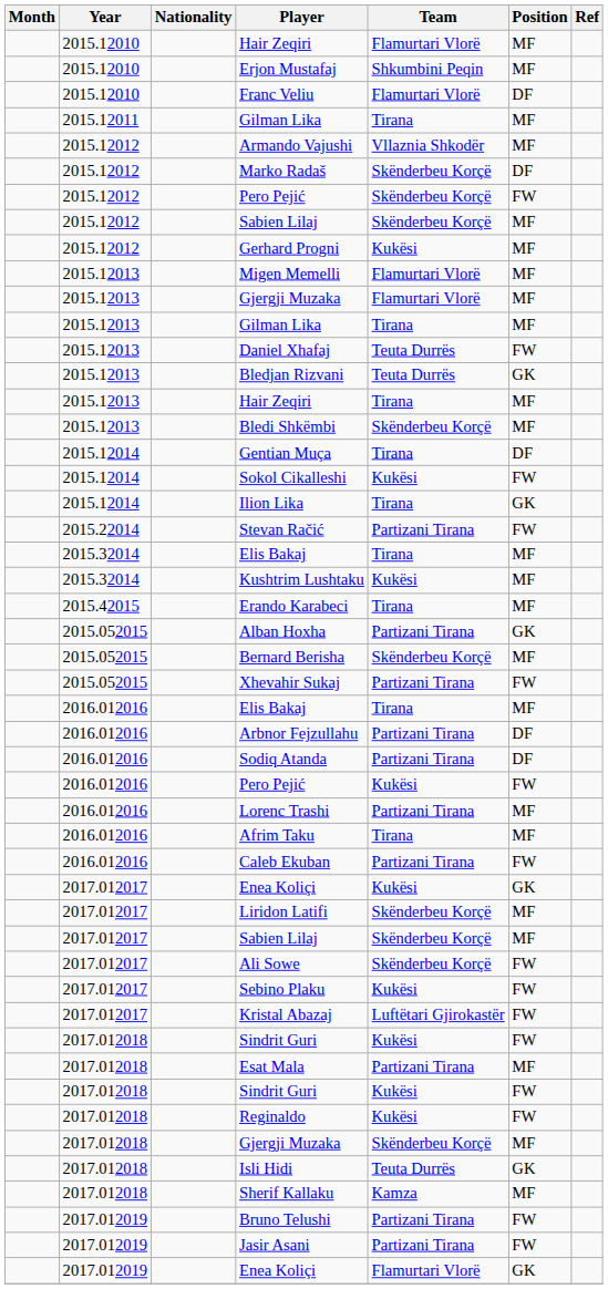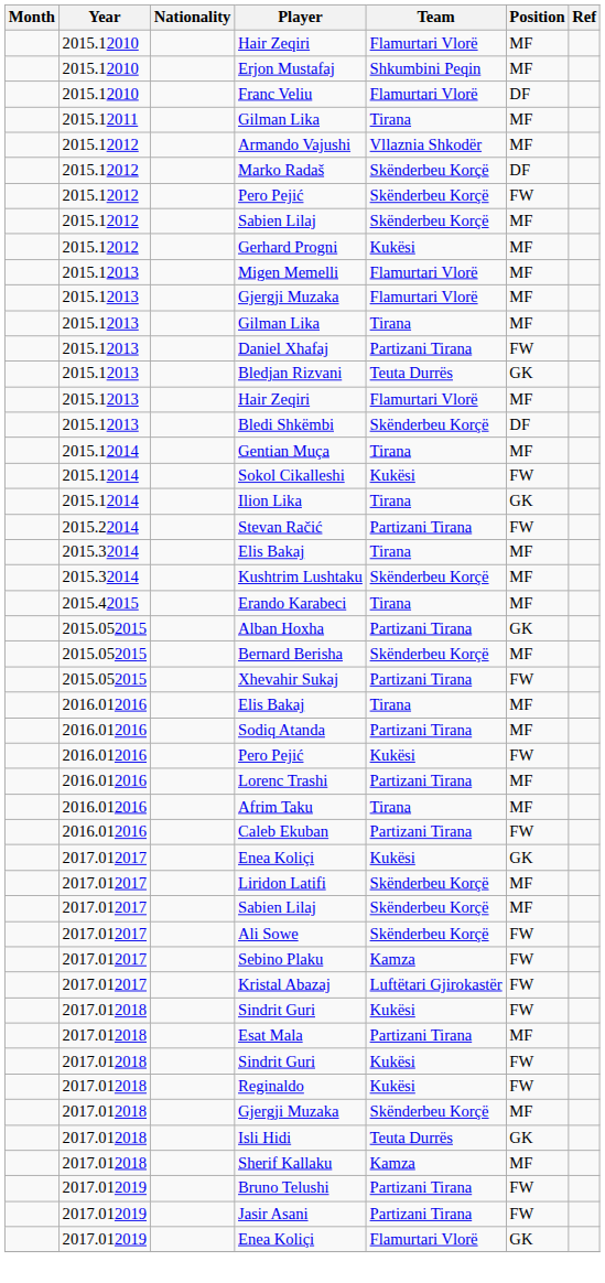 <table class="wikitable sortable">
 <tr>
 <th>Month</th>
 <th>Year</th>
 <th>Nationality</th>
 <th>Player</th>
 <th>Team</th>
 <th>Position</th>
 <th class="unsortable">Ref</th>
 </tr>
 <tr>
 <td></td>
 <td><span>2015.1</span><a href='#'>2010</a></td>
 <td></td>
 <td><a href='#'>Hair Zeqiri</a></td>
 <td><a href='#'>Flamurtari Vlorë</a></td>
 <td>MF</td>
 <td align="center"></td>
 </tr>
 <tr>
 <td></td>
 <td><span>2015.1</span><a href='#'>2010</a></td>
 <td></td>
 <td><a href='#'>Erjon Mustafaj</a></td>
 <td><a href='#'>Shkumbini Peqin</a></td>
 <td>MF</td>
 <td align="center"></td>
 </tr>
 <tr>
 <td></td>
 <td><span>2015.1</span><a href='#'>2010</a></td>
 <td></td>
 <td><a href='#'>Franc Veliu</a></td>
 <td><a href='#'>Flamurtari Vlorë</a></td>
 <td>DF</td>
 <td align="center"></td>
 </tr>
 <tr>
 <td></td>
 <td><span>2015.1</span><a href='#'>2011</a></td>
 <td></td>
 <td><a href='#'>Gilman Lika</a></td>
 <td><a href='#'>Tirana</a></td>
 <td>MF</td>
 <td align="center"></td>
 </tr>
 <tr>
 <td></td>
 <td><span>2015.1</span><a href='#'>2012</a></td>
 <td></td>
 <td><a href='#'>Armando Vajushi</a></td>
 <td><a href='#'>Vllaznia Shkodër</a></td>
 <td>MF</td>
 <td align="center"></td>
 </tr>
 <tr>
 <td></td>
 <td><span>2015.1</span><a href='#'>2012</a></td>
 <td></td>
 <td><a href='#'>Marko Radaš</a></td>
 <td><a href='#'>Skënderbeu Korçë</a></td>
 <td>DF</td>
 <td align="center"></td>
 </tr>
 <tr>
 <td></td>
 <td><span>2015.1</span><a href='#'>2012</a></td>
 <td></td>
 <td><a href='#'>Pero Pejić</a></td>
 <td><a href='#'>Skënderbeu Korçë</a></td>
 <td>FW</td>
 <td align="center"></td>
 </tr>
 <tr>
 <td></td>
 <td><span>2015.1</span><a href='#'>2012</a></td>
 <td></td>
 <td><a href='#'>Sabien Lilaj</a></td>
 <td><a href='#'>Skënderbeu Korçë</a></td>
 <td>MF</td>
 <td align="center"></td>
 </tr>
 <tr>
 <td></td>
 <td><span>2015.1</span><a href='#'>2012</a></td>
 <td></td>
 <td><a href='#'>Gerhard Progni</a></td>
 <td><a href='#'>Kukësi</a></td>
 <td>MF</td>
 <td align="center"></td>
 </tr>
 <tr>
 <td></td>
 <td><span>2015.1</span><a href='#'>2013</a></td>
 <td></td>
 <td><a href='#'>Migen Memelli</a></td>
 <td><a href='#'>Flamurtari Vlorë</a></td>
 <td>MF</td>
 <td align="center"></td>
 </tr>
 <tr>
 <td></td>
 <td><span>2015.1</span><a href='#'>2013</a></td>
 <td></td>
 <td><a href='#'>Gjergji Muzaka</a></td>
 <td><a href='#'>Flamurtari Vlorë</a></td>
 <td>MF</td>
 <td align="center"></td>
 </tr>
 <tr>
 <td></td>
 <td><span>2015.1</span><a href='#'>2013</a></td>
 <td></td>
 <td><a href='#'>Gilman Lika</a></td>
 <td><a href='#'>Tirana</a></td>
 <td>MF</td>
 <td align="center"></td>
 </tr>
 <tr>
 <td></td>
 <td><span>2015.1</span><a href='#'>2013</a></td>
 <td></td>
 <td><a href='#'>Daniel Xhafaj</a></td>
-<td><a href='#'>Teuta Durrës</a></td>
+<td><a href='#'>Partizani Tirana</a></td>
 <td>FW</td>
 <td align="center"></td>
 </tr>
 <tr>
 <td></td>
 <td><span>2015.1</span><a href='#'>2013</a></td>
 <td></td>
 <td><a href='#'>Bledjan Rizvani</a></td>
 <td><a href='#'>Teuta Durrës</a></td>
 <td>GK</td>
 <td align="center"></td>
 </tr>
 <tr>
 <td></td>
 <td><span>2015.1</span><a href='#'>2013</a></td>
 <td></td>
 <td><a href='#'>Hair Zeqiri</a></td>
-<td><a href='#'>Tirana</a></td>
+<td><a href='#'>Flamurtari Vlorë</a></td>
 <td>MF</td>
 <td align="center"></td>
 </tr>
 <tr>
 <td></td>
 <td><span>2015.1</span><a href='#'>2013</a></td>
 <td></td>
 <td><a href='#'>Bledi Shkëmbi</a></td>
 <td><a href='#'>Skënderbeu Korçë</a></td>
-<td>MF</td>
+<td>DF</td>
 <td align="center"></td>
 </tr>
 <tr>
 <td></td>
 <td><span>2015.1</span><a href='#'>2014</a></td>
 <td></td>
 <td><a href='#'>Gentian Muça</a></td>
 <td><a href='#'>Tirana</a></td>
-<td>DF</td>
+<td>MF</td>
 <td align="center"></td>
 </tr>
 <tr>
 <td></td>
 <td><span>2015.1</span><a href='#'>2014</a></td>
 <td></td>
 <td><a href='#'>Sokol Cikalleshi</a></td>
 <td><a href='#'>Kukësi</a></td>
 <td>FW</td>
 <td align="center"></td>
 </tr>
 <tr>
 <td></td>
 <td><span>2015.1</span><a href='#'>2014</a></td>
 <td></td>
 <td><a href='#'>Ilion Lika</a></td>
 <td><a href='#'>Tirana</a></td>
 <td>GK</td>
 <td align="center"></td>
 </tr>
 <tr>
 <td></td>
 <td><span>2015.2</span><a href='#'>2014</a></td>
 <td></td>
 <td><a href='#'>Stevan Račić</a></td>
 <td><a href='#'>Partizani Tirana</a></td>
 <td>FW</td>
 <td align="center"></td>
 </tr>
 <tr>
 <td></td>
 <td><span>2015.3</span><a href='#'>2014</a></td>
 <td></td>
 <td><a href='#'>Elis Bakaj</a></td>
 <td><a href='#'>Tirana</a></td>
 <td>MF</td>
 <td align="center"></td>
 </tr>
 <tr>
 <td></td>
 <td><span>2015.3</span><a href='#'>2014</a></td>
 <td></td>
 <td><a href='#'>Kushtrim Lushtaku</a></td>
-<td><a href='#'>Kukësi</a></td>
+<td><a href='#'>Skënderbeu Korçë</a></td>
 <td>MF</td>
 <td align="center"></td>
 </tr>
 <tr>
 <td></td>
 <td><span>2015.4</span><a href='#'>2015</a></td>
 <td></td>
 <td><a href='#'>Erando Karabeci</a></td>
 <td><a href='#'>Tirana</a></td>
 <td>MF</td>
 <td align="center"></td>
 </tr>
 <tr>
 <td></td>
 <td><span>2015.05</span><a href='#'>2015</a></td>
 <td></td>
 <td><a href='#'>Alban Hoxha</a></td>
 <td><a href='#'>Partizani Tirana</a></td>
 <td>GK</td>
 <td align="center"></td>
 </tr>
 <tr>
 <td></td>
 <td><span>2015.05</span><a href='#'>2015</a></td>
 <td></td>
 <td><a href='#'>Bernard Berisha</a></td>
 <td><a href='#'>Skënderbeu Korçë</a></td>
 <td>MF</td>
 <td align="center"></td>
 </tr>
 <tr>
 <td></td>
 <td><span>2015.05</span><a href='#'>2015</a></td>
 <td></td>
 <td><a href='#'>Xhevahir Sukaj</a></td>
 <td><a href='#'>Partizani Tirana</a></td>
 <td>FW</td>
 <td align="center"></td>
 </tr>
 <tr>
 <td></td>
 <td><span>2016.01</span><a href='#'>2016</a></td>
 <td></td>
 <td><a href='#'>Elis Bakaj</a></td>
 <td><a href='#'>Tirana</a></td>
 <td>MF</td>
 <td align="center"></td>
 </tr>
 <tr>
 <td></td>
 <td><span>2016.01</span><a href='#'>2016</a></td>
 <td></td>
-<td><a href='#'>Arbnor Fejzullahu</a></td>
-<td><a href='#'>Partizani Tirana</a></td>
-<td>DF</td>
-<td align="center"></td>
-</tr>
-<tr>
-<td></td>
-<td><span>2016.01</span><a href='#'>2016</a></td>
-<td></td>
 <td><a href='#'>Sodiq Atanda</a></td>
 <td><a href='#'>Partizani Tirana</a></td>
-<td>DF</td>
+<td>MF</td>
 <td align="center"></td>
 </tr>
 <tr>
 <td></td>
 <td><span>2016.01</span><a href='#'>2016</a></td>
 <td></td>
 <td><a href='#'>Pero Pejić</a></td>
 <td><a href='#'>Kukësi</a></td>
 <td>FW</td>
 <td align="center"></td>
 </tr>
 <tr>
 <td></td>
 <td><span>2016.01</span><a href='#'>2016</a></td>
 <td></td>
 <td><a href='#'>Lorenc Trashi</a></td>
 <td><a href='#'>Partizani Tirana</a></td>
 <td>MF</td>
 <td align="center"></td>
 </tr>
 <tr>
 <td></td>
 <td><span>2016.01</span><a href='#'>2016</a></td>
 <td></td>
 <td><a href='#'>Afrim Taku</a></td>
 <td><a href='#'>Tirana</a></td>
 <td>MF</td>
 <td align="center"></td>
 </tr>
 <tr>
 <td></td>
 <td><span>2016.01</span><a href='#'>2016</a></td>
 <td></td>
 <td><a href='#'>Caleb Ekuban</a></td>
 <td><a href='#'>Partizani Tirana</a></td>
 <td>FW</td>
 <td align="center"></td>
 </tr>
 <tr>
 <td></td>
 <td><span>2017.01</span><a href='#'>2017</a></td>
 <td></td>
 <td><a href='#'>Enea Koliçi</a></td>
 <td><a href='#'>Kukësi</a></td>
 <td>GK</td>
 <td align="center"></td>
 </tr>
 <tr>
 <td></td>
 <td><span>2017.01</span><a href='#'>2017</a></td>
 <td></td>
 <td><a href='#'>Liridon Latifi</a></td>
 <td><a href='#'>Skënderbeu Korçë</a></td>
 <td>MF</td>
 <td align="center"></td>
 </tr>
 <tr>
 <td></td>
 <td><span>2017.01</span><a href='#'>2017</a></td>
 <td></td>
 <td><a href='#'>Sabien Lilaj</a></td>
 <td><a href='#'>Skënderbeu Korçë</a></td>
 <td>MF</td>
 <td align="center"></td>
 </tr>
 <tr>
 <td></td>
 <td><span>2017.01</span><a href='#'>2017</a></td>
 <td></td>
 <td><a href='#'>Ali Sowe</a></td>
 <td><a href='#'>Skënderbeu Korçë</a></td>
 <td>FW</td>
 <td align="center"></td>
 </tr>
 <tr>
 <td></td>
 <td><span>2017.01</span><a href='#'>2017</a></td>
 <td></td>
 <td><a href='#'>Sebino Plaku</a></td>
-<td><a href='#'>Kukësi</a></td>
+<td><a href='#'>Kamza</a></td>
 <td>FW</td>
 <td align="center"></td>
 </tr>
 <tr>
 <td></td>
 <td><span>2017.01</span><a href='#'>2017</a></td>
 <td></td>
 <td><a href='#'>Kristal Abazaj</a></td>
 <td><a href='#'>Luftëtari Gjirokastër</a></td>
 <td>FW</td>
 <td align="center"></td>
 </tr>
 <tr>
 <td></td>
 <td><span>2017.01</span><a href='#'>2018</a></td>
 <td></td>
 <td><a href='#'>Sindrit Guri</a></td>
 <td><a href='#'>Kukësi</a></td>
 <td>FW</td>
 <td align="center"></td>
 </tr>
 <tr>
 <td></td>
 <td><span>2017.01</span><a href='#'>2018</a></td>
 <td></td>
 <td><a href='#'>Esat Mala</a></td>
 <td><a href='#'>Partizani Tirana</a></td>
 <td>MF</td>
 <td align="center"></td>
 </tr>
 <tr>
 <td></td>
 <td><span>2017.01</span><a href='#'>2018</a></td>
 <td></td>
 <td><a href='#'>Sindrit Guri</a></td>
 <td><a href='#'>Kukësi</a></td>
 <td>FW</td>
 <td align="center"></td>
 </tr>
 <tr>
 <td></td>
 <td><span>2017.01</span><a href='#'>2018</a></td>
 <td></td>
 <td><a href='#'>Reginaldo</a></td>
 <td><a href='#'>Kukësi</a></td>
 <td>FW</td>
 <td align="center"></td>
 </tr>
 <tr>
 <td></td>
 <td><span>2017.01</span><a href='#'>2018</a></td>
 <td></td>
 <td><a href='#'>Gjergji Muzaka</a></td>
 <td><a href='#'>Skënderbeu Korçë</a></td>
 <td>MF</td>
 <td align="center"></td>
 </tr>
 <tr>
 <td></td>
 <td><span>2017.01</span><a href='#'>2018</a></td>
 <td></td>
 <td><a href='#'>Isli Hidi</a></td>
 <td><a href='#'>Teuta Durrës</a></td>
 <td>GK</td>
 <td align="center"></td>
 </tr>
 <tr>
 <td></td>
 <td><span>2017.01</span><a href='#'>2018</a></td>
 <td></td>
 <td><a href='#'>Sherif Kallaku</a></td>
 <td><a href='#'>Kamza</a></td>
 <td>MF</td>
 <td align="center"></td>
 </tr>
 <tr>
 <td></td>
 <td><span>2017.01</span><a href='#'>2019</a></td>
 <td></td>
 <td><a href='#'>Bruno Telushi</a></td>
 <td><a href='#'>Partizani Tirana</a></td>
 <td>FW</td>
 <td align="center"></td>
 </tr>
 <tr>
 <td></td>
 <td><span>2017.01</span><a href='#'>2019</a></td>
 <td></td>
 <td><a href='#'>Jasir Asani</a></td>
 <td><a href='#'>Partizani Tirana</a></td>
 <td>FW</td>
 <td align="center"></td>
 </tr>
 <tr>
 <td></td>
 <td><span>2017.01</span><a href='#'>2019</a></td>
 <td></td>
 <td><a href='#'>Enea Koliçi</a></td>
 <td><a href='#'>Flamurtari Vlorë</a></td>
 <td>GK</td>
 <td align="center"></td>
 </tr>
 <tr>
 </tr>
 </table>
